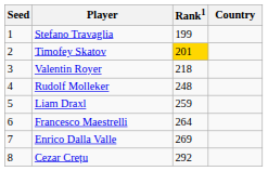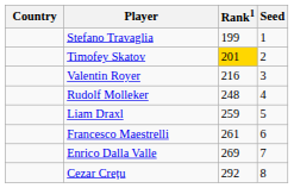 <table class="sortable wikitable">
 <tr>
-<th>Seed</th>
+<th width="70">Country</th>
 <th width="195">Player</th>
 <th>Rank<sup>1</sup></th>
-<th width="70">Country</th>
+<th>Seed</th>
 </tr>
 <tr>
-<td>1</td>
+<td></td>
 <td><a href='#'>Stefano Travaglia</a></td>
 <td>199</td>
-<td></td>
+<td>1</td>
 </tr>
 <tr>
-<td>2</td>
+<td></td>
 <td><a href='#'>Timofey Skatov</a></td>
 <td style="background: gold;">201</td>
-<td></td>
+<td>2</td>
 </tr>
 <tr>
+<td></td>
+<td><a href='#'>Valentin Royer</a></td>
+<td>216</td>
 <td>3</td>
-<td><a href='#'>Valentin Royer</a></td>
-<td>218</td>
-<td></td>
 </tr>
 <tr>
-<td>4</td>
+<td></td>
 <td><a href='#'>Rudolf Molleker</a></td>
 <td>248</td>
-<td></td>
+<td>4</td>
 </tr>
 <tr>
-<td>5</td>
+<td></td>
 <td><a href='#'>Liam Draxl</a></td>
 <td>259</td>
-<td></td>
+<td>5</td>
 </tr>
 <tr>
+<td></td>
+<td><a href='#'>Francesco Maestrelli</a></td>
+<td>261</td>
 <td>6</td>
-<td><a href='#'>Francesco Maestrelli</a></td>
-<td>264</td>
-<td></td>
 </tr>
 <tr>
-<td>7</td>
+<td></td>
 <td><a href='#'>Enrico Dalla Valle</a></td>
 <td>269</td>
-<td></td>
+<td>7</td>
 </tr>
 <tr>
-<td>8</td>
+<td></td>
 <td><a href='#'>Cezar Crețu</a></td>
 <td>292</td>
-<td></td>
+<td>8</td>
 </tr>
 </table>
